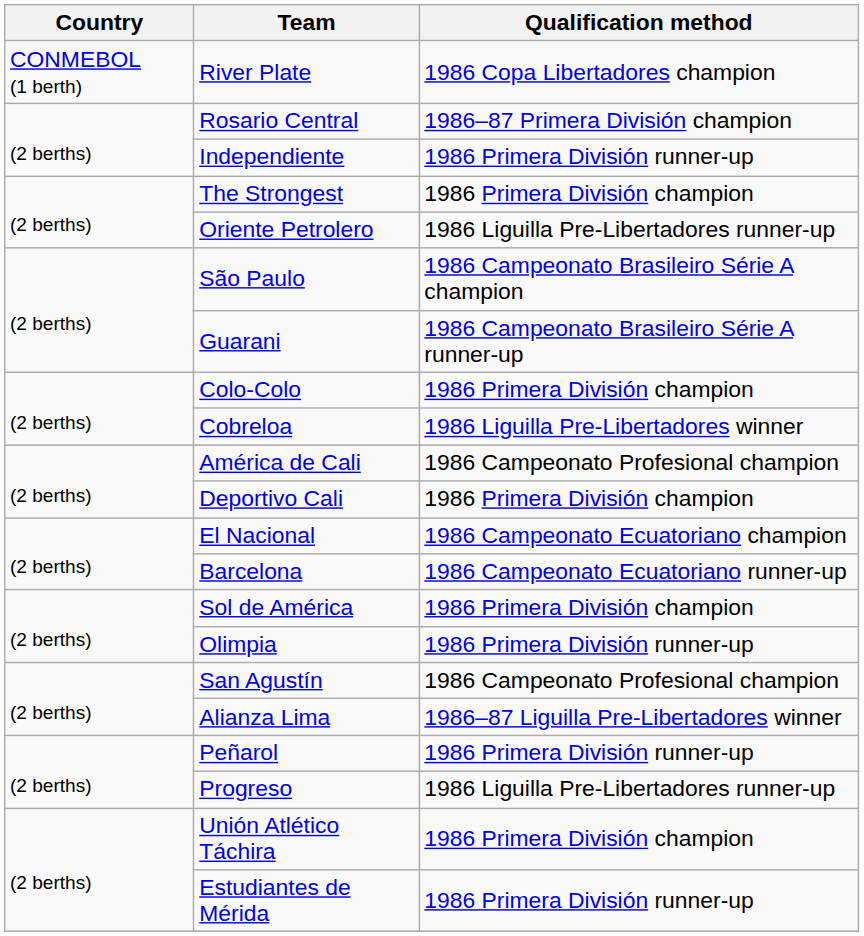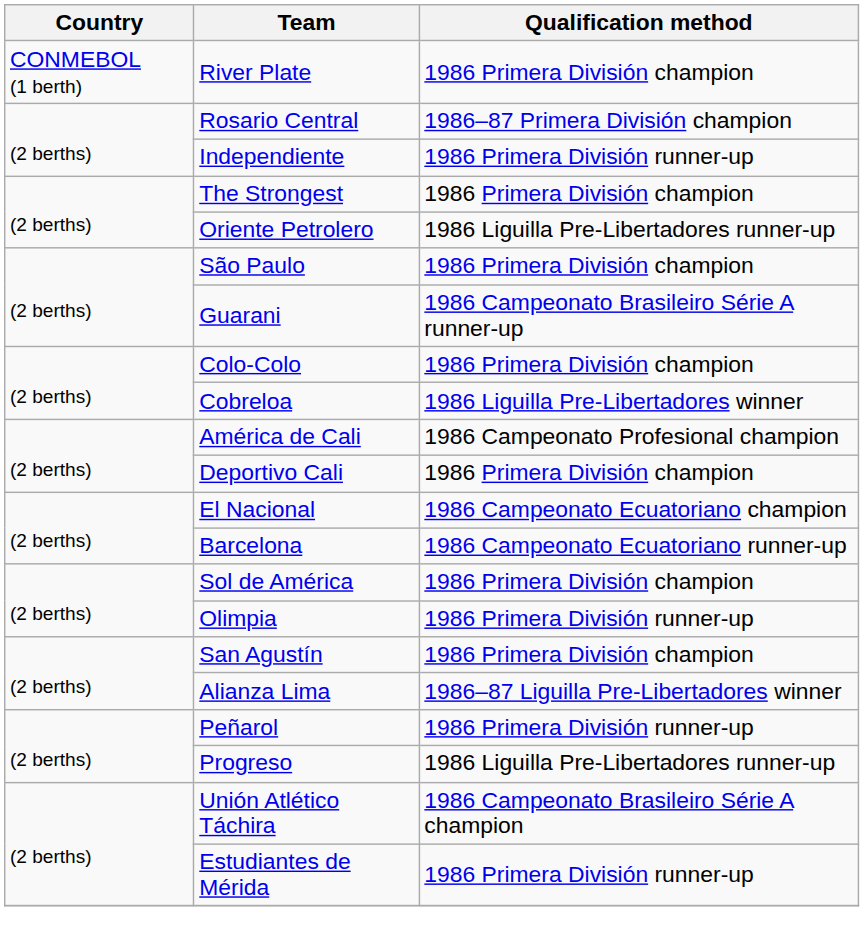 <table class="wikitable">
 <tr>
 <th width=125>Country</th>
 <th width=150>Team</th>
 <th width=300>Qualification method</th>
 </tr>
 <tr>
 <td><a href='#'>CONMEBOL</a><br><small>(1 berth)</small></td>
 <td><a href='#'>River Plate</a></td>
-<td><a href='#'>1986 Copa Libertadores</a> champion</td>
+<td><a href='#'>1986 Primera División</a> champion</td>
 </tr>
 <tr>
 <td rowspan="2"><br><small>(2 berths)</small></td>
 <td><a href='#'>Rosario Central</a></td>
 <td><a href='#'>1986–87 Primera División</a> champion</td>
 </tr>
 <tr>
 <td><a href='#'>Independiente</a></td>
 <td><a href='#'>1986 Primera División</a> runner-up</td>
 </tr>
 <tr>
 <td rowspan="2"><br><small>(2 berths)</small></td>
 <td><a href='#'>The Strongest</a></td>
 <td>1986 <a href='#'>Primera División</a> champion</td>
 </tr>
 <tr>
 <td><a href='#'>Oriente Petrolero</a></td>
 <td>1986 Liguilla Pre-Libertadores runner-up</td>
 </tr>
 <tr>
 <td rowspan="2"><br><small>(2 berths)</small></td>
 <td><a href='#'>São Paulo</a></td>
-<td><a href='#'>1986 Campeonato Brasileiro Série A</a> champion</td>
+<td><a href='#'>1986 Primera División</a> champion</td>
 </tr>
 <tr>
 <td><a href='#'>Guarani</a></td>
 <td><a href='#'>1986 Campeonato Brasileiro Série A</a> runner-up</td>
 </tr>
 <tr>
 <td rowspan="2"><br><small>(2 berths)</small></td>
 <td><a href='#'>Colo-Colo</a></td>
 <td><a href='#'>1986 Primera División</a> champion</td>
 </tr>
 <tr>
 <td><a href='#'>Cobreloa</a></td>
 <td><a href='#'>1986 Liguilla Pre-Libertadores</a> winner</td>
 </tr>
 <tr>
 <td rowspan="2"><br><small>(2 berths)</small></td>
 <td><a href='#'>América de Cali</a></td>
 <td>1986 Campeonato Profesional champion</td>
 </tr>
 <tr>
 <td><a href='#'>Deportivo Cali</a></td>
 <td>1986 <a href='#'>Primera División</a> champion</td>
 </tr>
 <tr>
 <td rowspan="2"><br><small>(2 berths)</small></td>
 <td><a href='#'>El Nacional</a></td>
 <td><a href='#'>1986 Campeonato Ecuatoriano</a> champion</td>
 </tr>
 <tr>
 <td><a href='#'>Barcelona</a></td>
 <td><a href='#'>1986 Campeonato Ecuatoriano</a> runner-up</td>
 </tr>
 <tr>
 <td rowspan="2"><br><small>(2 berths)</small></td>
 <td><a href='#'>Sol de América</a></td>
 <td><a href='#'>1986 Primera División</a> champion</td>
 </tr>
 <tr>
 <td><a href='#'>Olimpia</a></td>
 <td><a href='#'>1986 Primera División</a> runner-up</td>
 </tr>
 <tr>
 <td rowspan="2"><br><small>(2 berths)</small></td>
 <td><a href='#'>San Agustín</a></td>
-<td>1986 Campeonato Profesional champion</td>
+<td><a href='#'>1986 Primera División</a> champion</td>
 </tr>
 <tr>
 <td><a href='#'>Alianza Lima</a></td>
 <td><a href='#'>1986–87 Liguilla Pre-Libertadores</a> winner</td>
 </tr>
 <tr>
 <td rowspan="2"><br><small>(2 berths)</small></td>
 <td><a href='#'>Peñarol</a></td>
 <td><a href='#'>1986 Primera División</a> runner-up</td>
 </tr>
 <tr>
 <td><a href='#'>Progreso</a></td>
 <td>1986 Liguilla Pre-Libertadores runner-up</td>
 </tr>
 <tr>
 <td rowspan="2"><br><small>(2 berths)</small></td>
 <td><a href='#'>Unión Atlético Táchira</a></td>
-<td><a href='#'>1986 Primera División</a> champion</td>
+<td><a href='#'>1986 Campeonato Brasileiro Série A</a> champion</td>
 </tr>
 <tr>
 <td><a href='#'>Estudiantes de Mérida</a></td>
 <td><a href='#'>1986 Primera División</a> runner-up</td>
 </tr>
 <tr>
 </tr>
 </table>
